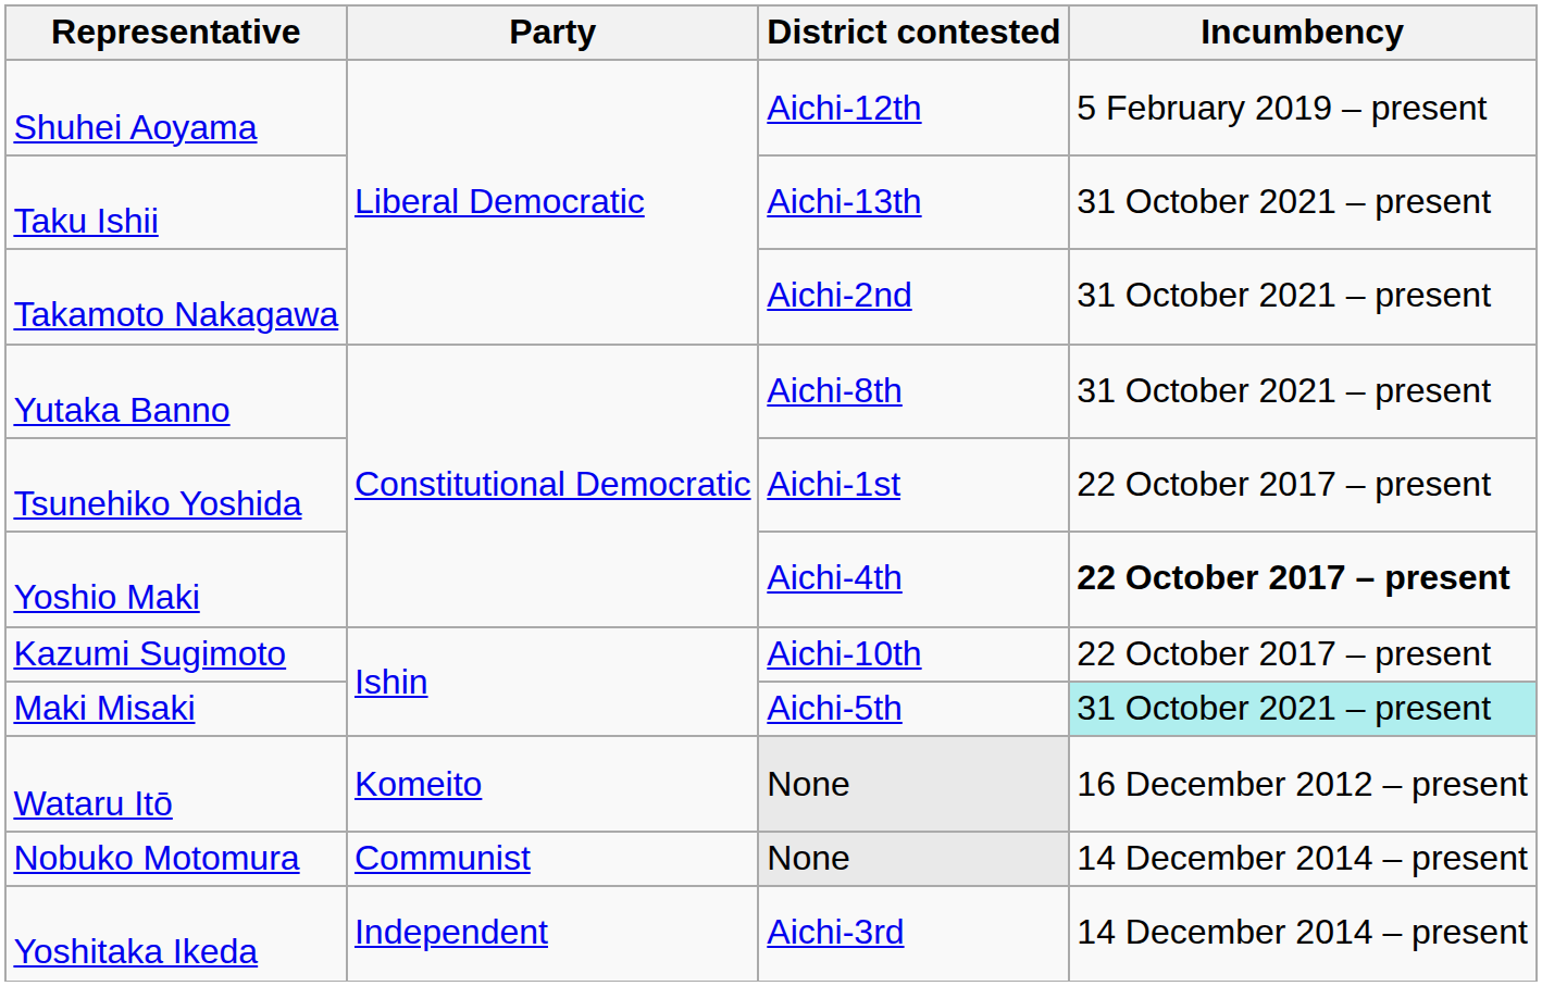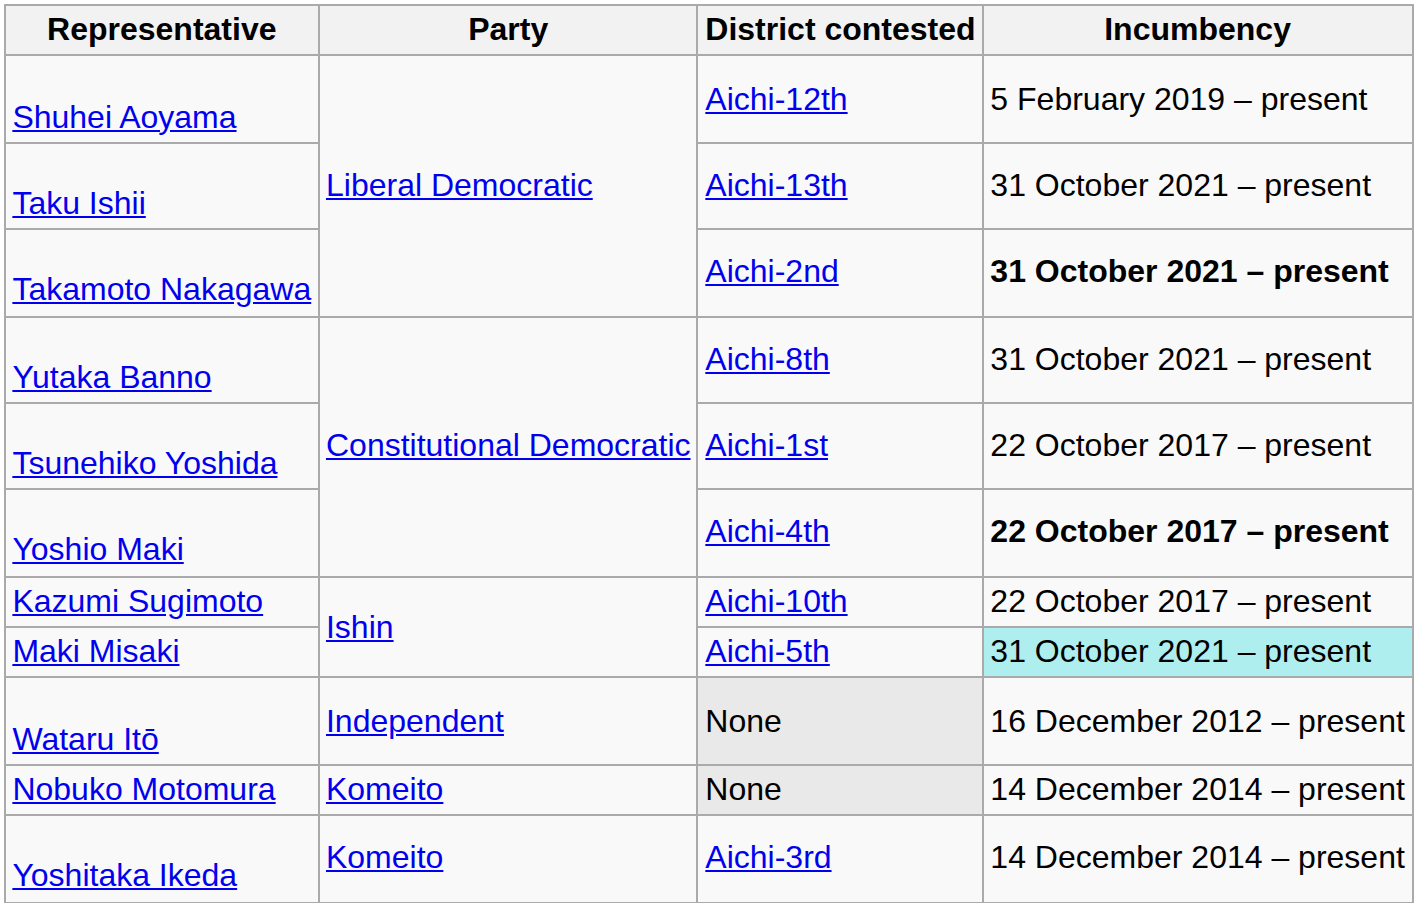 <table class="wikitable sortable">
 <tr>
 <th>Representative</th>
 <th>Party</th>
 <th>District contested</th>
 <th>Incumbency</th>
 </tr>
 <tr>
 <td><br><a href='#'>Shuhei Aoyama</a></td>
 <td rowspan="3" ><a href='#'>Liberal Democratic</a></td>
 <td><a href='#'>Aichi-12th</a></td>
 <td>5 February 2019 – present</td>
 </tr>
 <tr>
 <td><br><a href='#'>Taku Ishii</a></td>
 <td><a href='#'>Aichi-13th</a></td>
 <td>31 October 2021 – present</td>
 </tr>
 <tr>
 <td><br><a href='#'>Takamoto Nakagawa</a></td>
 <td><a href='#'>Aichi-2nd</a></td>
-<td>31 October 2021 – present</td>
+<td><strong>31 October 2021 – present</strong></td>
 </tr>
 <tr>
 <td><br><a href='#'>Yutaka Banno</a></td>
 <td rowspan="3" ><a href='#'>Constitutional Democratic</a></td>
 <td><a href='#'>Aichi-8th</a></td>
 <td>31 October 2021 – present</td>
 </tr>
 <tr>
 <td><br><a href='#'>Tsunehiko Yoshida</a></td>
 <td><a href='#'>Aichi-1st</a></td>
 <td>22 October 2017 – present</td>
 </tr>
 <tr>
 <td><br><a href='#'>Yoshio Maki</a></td>
 <td><a href='#'>Aichi-4th</a></td>
 <td><strong>22 October 2017 – present</strong></td>
 </tr>
 <tr>
 <td><a href='#'>Kazumi Sugimoto</a></td>
 <td rowspan="2" ><a href='#'>Ishin</a></td>
 <td><a href='#'>Aichi-10th</a></td>
 <td>22 October 2017 – present</td>
 </tr>
 <tr>
 <td><a href='#'>Maki Misaki</a></td>
 <td><a href='#'>Aichi-5th</a></td>
 <td style="background: paleturquoise;">31 October 2021 – present</td>
 </tr>
 <tr>
 <td><br><a href='#'>Wataru Itō</a></td>
-<td><a href='#'>Komeito</a></td>
+<td><a href='#'>Independent</a></td>
 <td bgcolor=#E9E9E9>None</td>
 <td>16 December 2012 – present</td>
 </tr>
 <tr>
 <td><a href='#'>Nobuko Motomura</a></td>
-<td><a href='#'>Communist</a></td>
+<td><a href='#'>Komeito</a></td>
 <td bgcolor=#E9E9E9>None</td>
 <td>14 December 2014 – present</td>
 </tr>
 <tr>
 <td><br><a href='#'>Yoshitaka Ikeda</a></td>
-<td><a href='#'>Independent</a></td>
+<td><a href='#'>Komeito</a></td>
 <td><a href='#'>Aichi-3rd</a></td>
 <td>14 December 2014 – present</td>
 </tr>
 </table>
